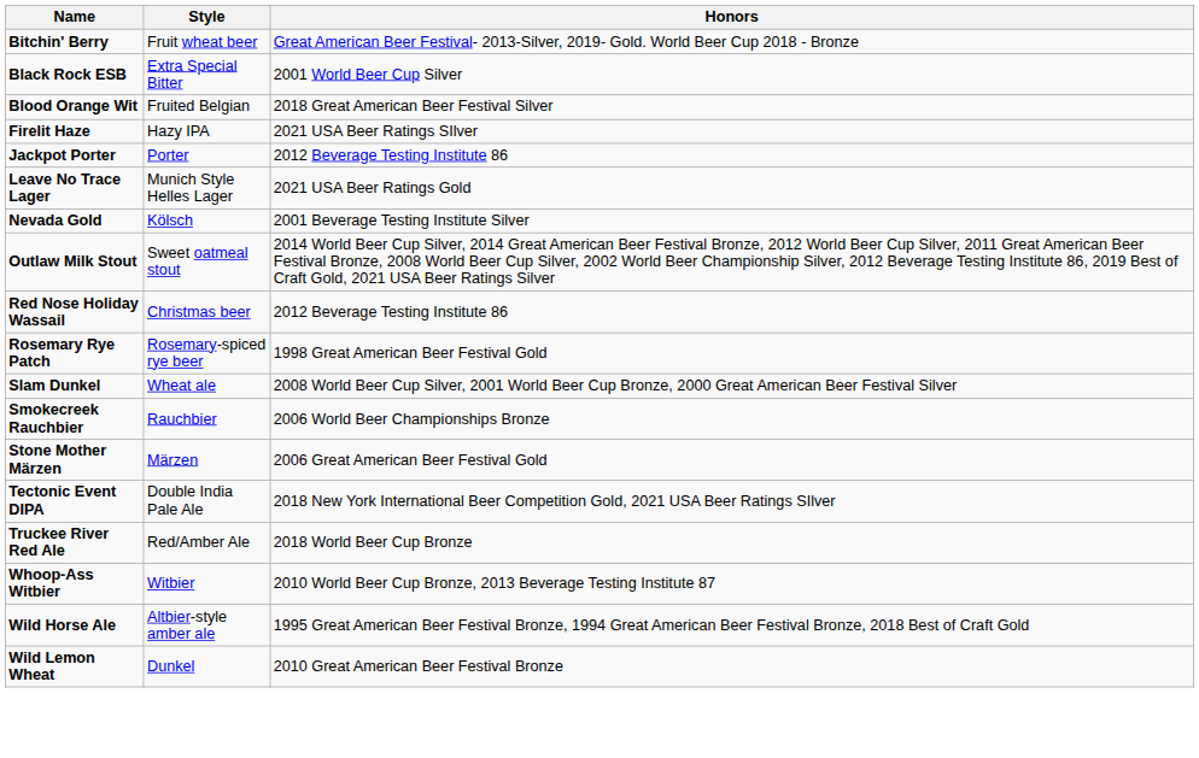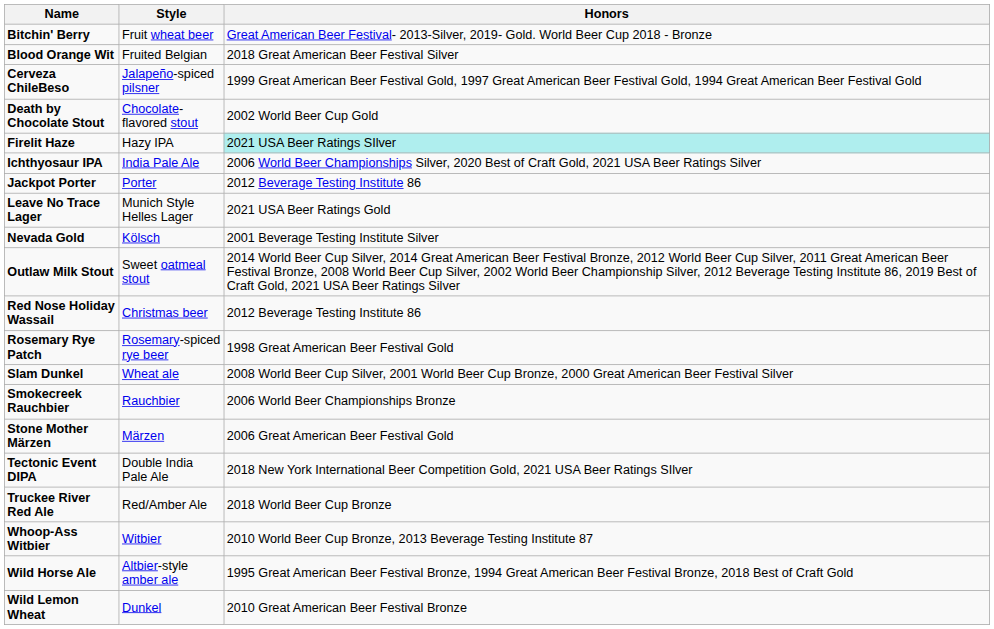 <table class="wikitable sortable">
 <tr>
 <th>Name</th>
 <th>Style</th>
 <th>Honors</th>
 </tr>
 <tr>
 <td><strong>Bitchin' Berry</strong></td>
 <td>Fruit <a href='#'>wheat beer</a></td>
 <td><a href='#'>Great American Beer Festival</a>- 2013-Silver, 2019- Gold.   World Beer Cup 2018 - Bronze</td>
 </tr>
 <tr>
-<td><strong>Black Rock ESB</strong></td>
-<td><a href='#'>Extra Special Bitter</a></td>
-<td>2001 <a href='#'>World Beer Cup</a> Silver</td>
-</tr>
-<tr>
 <td><strong>Blood Orange Wit</strong></td>
 <td>Fruited Belgian</td>
 <td>2018 Great American Beer Festival Silver</td>
 </tr>
 <tr>
+<td><strong>Cerveza ChileBeso</strong></td>
+<td><a href='#'>Jalapeño</a>-spiced <a href='#'>pilsner</a></td>
+<td>1999 Great American Beer Festival Gold, 1997 Great American Beer Festival Gold, 1994 Great American Beer Festival Gold</td>
+</tr>
+<tr>
+<td><strong>Death by Chocolate Stout</strong></td>
+<td><a href='#'>Chocolate</a>-flavored <a href='#'>stout</a></td>
+<td>2002 World Beer Cup Gold</td>
+</tr>
+<tr>
 <td><strong>Firelit Haze</strong></td>
 <td>Hazy IPA</td>
-<td>2021 USA Beer Ratings SIlver</td>
+<td style="background: paleturquoise;">2021 USA Beer Ratings SIlver</td>
+</tr>
+<tr>
+<td><strong>Ichthyosaur IPA</strong></td>
+<td><a href='#'>India Pale Ale</a></td>
+<td>2006 <a href='#'>World Beer Championships</a> Silver, 2020 Best of Craft Gold, 2021 USA Beer Ratings Silver</td>
 </tr>
 <tr>
 <td><strong>Jackpot Porter</strong></td>
 <td><a href='#'>Porter</a></td>
 <td>2012 <a href='#'>Beverage Testing Institute</a> 86</td>
 </tr>
 <tr>
 <td><strong>Leave No Trace Lager</strong></td>
 <td>Munich Style Helles Lager</td>
 <td>2021 USA Beer Ratings Gold</td>
 </tr>
 <tr>
 <td><strong>Nevada Gold</strong></td>
 <td><a href='#'>Kölsch</a></td>
 <td>2001 Beverage Testing Institute Silver</td>
 </tr>
 <tr>
 <td><strong>Outlaw Milk Stout</strong></td>
 <td>Sweet <a href='#'>oatmeal stout</a></td>
 <td>2014 World Beer Cup Silver, 2014 Great American Beer Festival Bronze, 2012 World Beer Cup Silver, 2011 Great American Beer Festival Bronze, 2008 World Beer Cup Silver, 2002 World Beer Championship Silver, 2012 Beverage Testing Institute 86, 2019 Best of Craft Gold, 2021 USA Beer Ratings Silver</td>
 </tr>
 <tr>
 <td><strong>Red Nose Holiday Wassail</strong></td>
 <td><a href='#'>Christmas beer</a></td>
 <td>2012 Beverage Testing Institute 86</td>
 </tr>
 <tr>
 <td><strong>Rosemary Rye Patch</strong></td>
 <td><a href='#'>Rosemary</a>-spiced <a href='#'>rye beer</a></td>
 <td>1998 Great American Beer Festival Gold</td>
 </tr>
 <tr>
 <td><strong>Slam Dunkel</strong></td>
 <td><a href='#'>Wheat ale</a></td>
 <td>2008 World Beer Cup Silver, 2001 World Beer Cup Bronze, 2000 Great American Beer Festival Silver</td>
 </tr>
 <tr>
 <td><strong>Smokecreek Rauchbier</strong></td>
 <td><a href='#'>Rauchbier</a></td>
 <td>2006 World Beer Championships Bronze</td>
 </tr>
 <tr>
 <td><strong>Stone Mother Märzen</strong></td>
 <td><a href='#'>Märzen</a></td>
 <td>2006 Great American Beer Festival Gold</td>
 </tr>
 <tr>
 <td><strong>Tectonic Event DIPA</strong></td>
 <td>Double India Pale Ale</td>
 <td>2018 New York International Beer Competition Gold, 2021 USA Beer Ratings SIlver</td>
 </tr>
 <tr>
 <td><strong>Truckee River Red Ale</strong></td>
 <td>Red/Amber Ale</td>
 <td>2018 World Beer Cup Bronze</td>
 </tr>
 <tr>
 <td><strong>Whoop-Ass Witbier</strong></td>
 <td><a href='#'>Witbier</a></td>
 <td>2010 World Beer Cup Bronze, 2013 Beverage Testing Institute 87</td>
 </tr>
 <tr>
 <td><strong>Wild Horse Ale</strong></td>
 <td><a href='#'>Altbier</a>-style <a href='#'>amber ale</a></td>
 <td>1995 Great American Beer Festival Bronze, 1994 Great American Beer Festival Bronze, 2018 Best of Craft Gold</td>
 </tr>
 <tr>
 <td><strong>Wild Lemon Wheat</strong></td>
 <td><a href='#'>Dunkel</a></td>
 <td>2010 Great American Beer Festival Bronze</td>
 </tr>
 </table>
